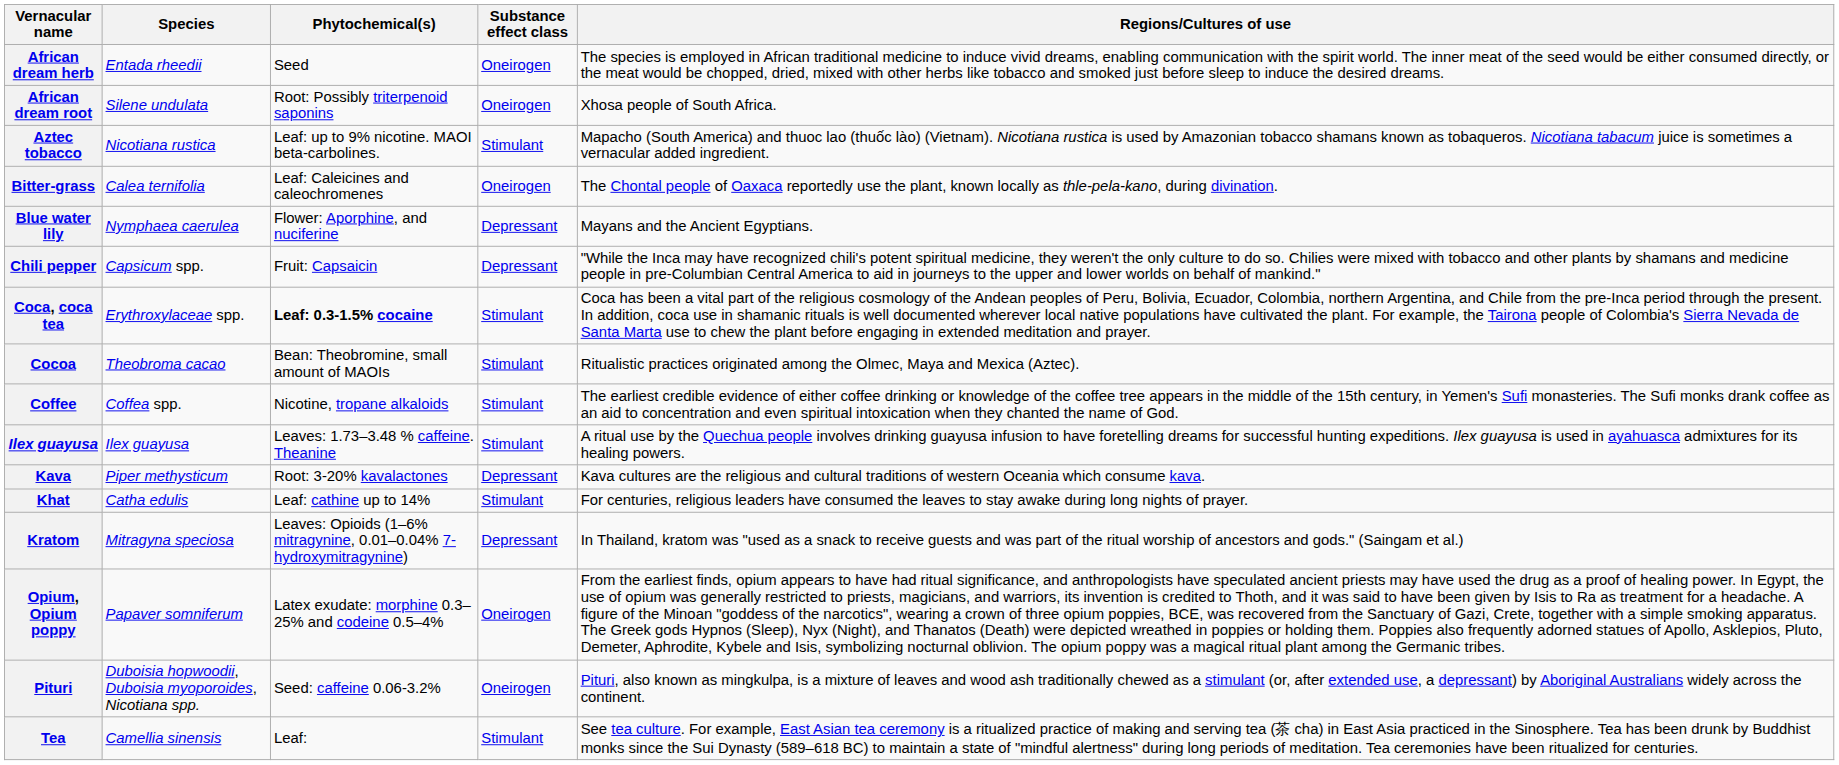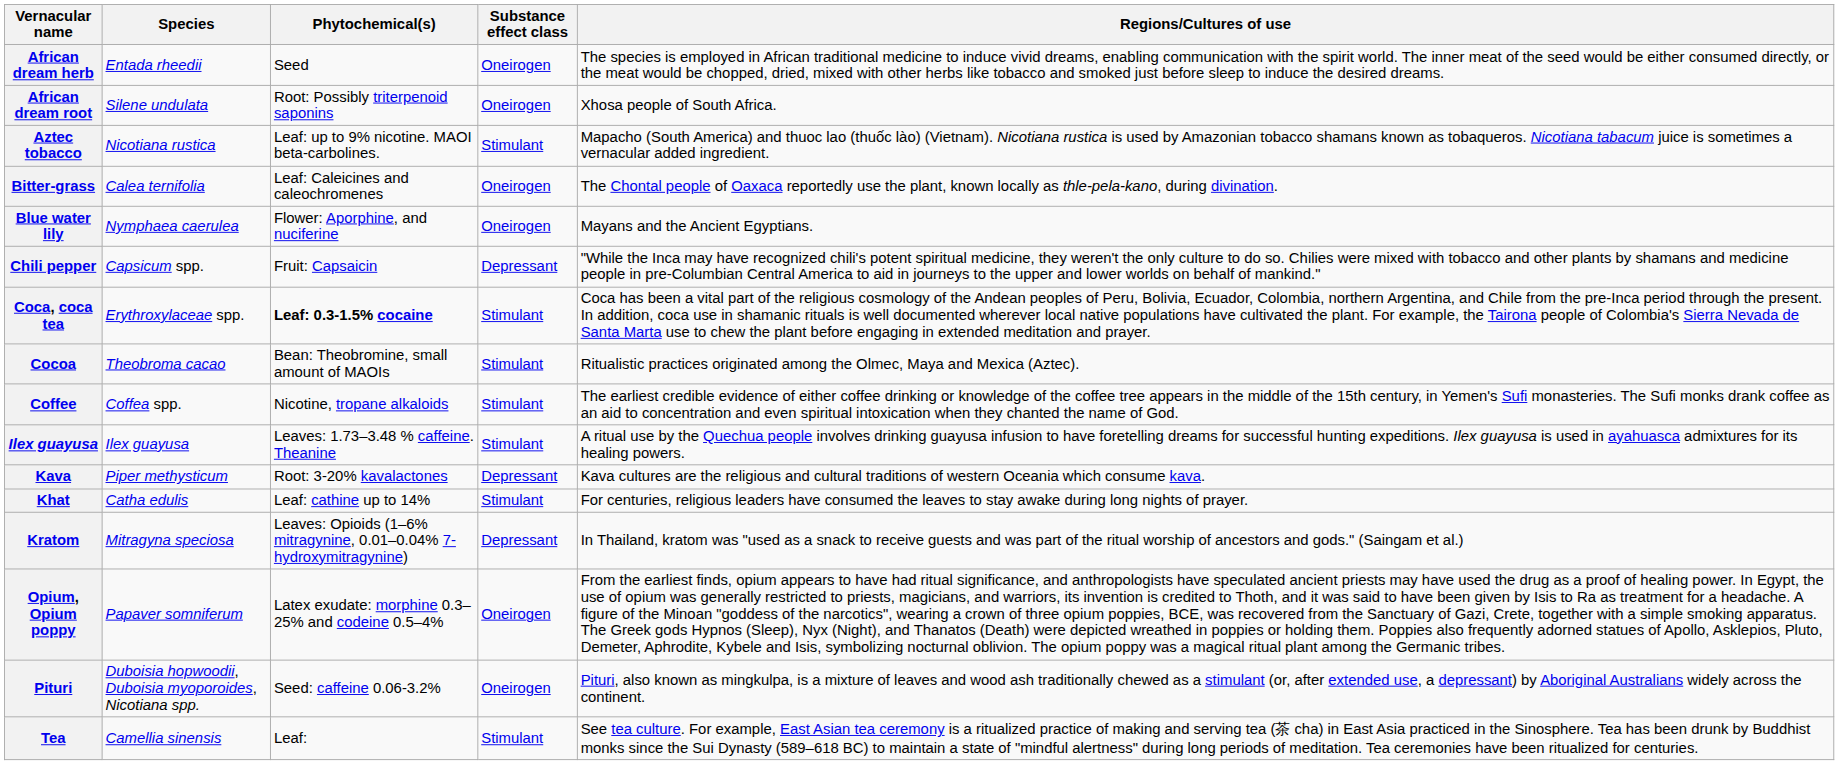 <table class="wikitable sortable">
 <tr>
 <th>Vernacular name</th>
 <th>Species</th>
 <th>Phytochemical(s)</th>
 <th>Substance effect class</th>
 <th>Regions/Cultures of use</th>
 </tr>
 <tr>
 <th><a href='#'>African dream herb</a></th>
 <td><em><a href='#'>Entada rheedii</a></em></td>
 <td>Seed</td>
 <td><a href='#'>Oneirogen</a></td>
 <td>The species is employed in African traditional medicine to induce vivid dreams, enabling communication with the spirit world. The inner meat of the seed would be either consumed directly, or the meat would be chopped, dried, mixed with other herbs like tobacco and smoked just before sleep to induce the desired dreams.</td>
 </tr>
 <tr>
 <th><a href='#'>African dream root</a></th>
 <td><em><a href='#'>Silene undulata</a></em></td>
 <td>Root: Possibly <a href='#'>triterpenoid saponins</a></td>
 <td><a href='#'>Oneirogen</a></td>
 <td>Xhosa people of South Africa.</td>
 </tr>
 <tr>
 <th><a href='#'>Aztec tobacco</a></th>
 <td><em><a href='#'>Nicotiana rustica</a></em></td>
 <td>Leaf: up to 9% nicotine.  MAOI beta-carbolines.</td>
 <td><a href='#'>Stimulant</a></td>
 <td>Mapacho (South America) and thuoc lao (thuốc lào) (Vietnam). <em>Nicotiana rustica</em> is used by Amazonian tobacco shamans known as tobaqueros. <em><a href='#'>Nicotiana tabacum</a></em> juice is sometimes a vernacular added ingredient.</td>
 </tr>
 <tr>
 <th><a href='#'>Bitter-grass</a></th>
 <td><em><a href='#'>Calea ternifolia</a></em></td>
 <td>Leaf: Caleicines and caleochromenes</td>
 <td><a href='#'>Oneirogen</a></td>
 <td>The <a href='#'>Chontal people</a> of <a href='#'>Oaxaca</a> reportedly use the plant, known locally as <em>thle-pela-kano</em>, during <a href='#'>divination</a>.</td>
 </tr>
 <tr>
 <th><a href='#'>Blue water lily</a></th>
 <td><em><a href='#'>Nymphaea caerulea</a></em></td>
 <td>Flower: <a href='#'>Aporphine</a>, and <a href='#'>nuciferine</a></td>
-<td><a href='#'>Depressant</a></td>
+<td><a href='#'>Oneirogen</a></td>
 <td>Mayans and the Ancient Egyptians.</td>
 </tr>
 <tr>
 <th><a href='#'>Chili pepper</a></th>
 <td><em><a href='#'>Capsicum</a></em> spp.</td>
 <td>Fruit: <a href='#'>Capsaicin</a></td>
 <td><a href='#'>Depressant</a></td>
 <td>"While the Inca may have recognized chili's potent spiritual medicine, they weren't the only culture to do so. Chilies were mixed with tobacco and other plants by shamans and medicine people in pre-Columbian Central America to aid in journeys to the upper and lower worlds on behalf of mankind."</td>
 </tr>
 <tr>
 <th><a href='#'>Coca</a>, <a href='#'>coca tea</a></th>
 <td><em><a href='#'>Erythroxylaceae</a></em> spp.</td>
 <td><strong>Leaf: 0.3-1.5% <a href='#'>cocaine</a></strong></td>
 <td><a href='#'>Stimulant</a></td>
 <td>Coca has been a vital part of the religious cosmology of the Andean peoples of Peru, Bolivia, Ecuador, Colombia, northern Argentina, and Chile from the pre-Inca period through the present.  In addition, coca use in shamanic rituals is well documented wherever local native populations have cultivated the plant. For example, the <a href='#'>Tairona</a> people of Colombia's <a href='#'>Sierra Nevada de Santa Marta</a> use to chew the plant before engaging in extended meditation and prayer.</td>
 </tr>
 <tr>
 <th><a href='#'>Cocoa</a></th>
 <td><em><a href='#'>Theobroma cacao</a></em></td>
 <td>Bean: Theobromine, small amount of MAOIs</td>
 <td><a href='#'>Stimulant</a></td>
 <td>Ritualistic practices originated among the Olmec, Maya and Mexica (Aztec).</td>
 </tr>
 <tr>
 <th><a href='#'>Coffee</a></th>
 <td><em><a href='#'>Coffea</a></em> spp.</td>
 <td>Nicotine, <a href='#'>tropane alkaloids</a></td>
 <td><a href='#'>Stimulant</a></td>
 <td>The earliest credible evidence of either coffee drinking or knowledge of the coffee tree appears in the middle of the 15th century, in Yemen's <a href='#'>Sufi</a> monasteries. The Sufi monks drank coffee as an aid to concentration and even spiritual intoxication when they chanted the name of God.</td>
 </tr>
 <tr>
 <th><em><a href='#'>Ilex guayusa</a></em></th>
 <td><em><a href='#'>Ilex guayusa</a></em></td>
 <td>Leaves: 1.73–3.48 % <a href='#'>caffeine</a>. <a href='#'>Theanine</a></td>
 <td><a href='#'>Stimulant</a></td>
 <td>A ritual use by the <a href='#'>Quechua people</a> involves drinking guayusa infusion to have foretelling dreams for successful hunting expeditions. <em>Ilex guayusa</em> is used in <a href='#'>ayahuasca</a> admixtures for its healing powers.</td>
 </tr>
 <tr>
 <th><a href='#'>Kava</a></th>
 <td><em><a href='#'>Piper methysticum</a></em></td>
 <td>Root: 3-20% <a href='#'>kavalactones</a></td>
 <td><a href='#'>Depressant</a></td>
 <td>Kava cultures are the religious and cultural traditions of western Oceania which consume <a href='#'>kava</a>.</td>
 </tr>
 <tr>
 <th><a href='#'>Khat</a></th>
 <td><em><a href='#'>Catha edulis</a></em></td>
 <td>Leaf: <a href='#'>cathine</a> up to 14%</td>
 <td><a href='#'>Stimulant</a></td>
 <td>For centuries, religious leaders have consumed the leaves to stay awake during long nights of prayer.</td>
 </tr>
 <tr>
 <th><a href='#'>Kratom</a></th>
 <td><em><a href='#'>Mitragyna speciosa</a></em></td>
 <td>Leaves: Opioids (1–6% <a href='#'>mitragynine</a>, 0.01–0.04% <a href='#'>7-hydroxymitragynine</a>)</td>
 <td><a href='#'>Depressant</a></td>
 <td>In Thailand, kratom was "used as a snack to receive guests and was part of the ritual worship of ancestors and gods." (Saingam et al.)</td>
 </tr>
 <tr>
 <th><a href='#'>Opium</a>, <a href='#'>Opium poppy</a></th>
 <td><em><a href='#'>Papaver somniferum</a></em></td>
 <td>Latex exudate: <a href='#'>morphine</a> 0.3–25% and <a href='#'>codeine</a> 0.5–4%</td>
 <td><a href='#'>Oneirogen</a></td>
 <td>From the earliest finds, opium appears to have had ritual significance, and anthropologists have speculated ancient priests may have used the drug as a proof of healing power. In Egypt, the use of opium was generally restricted to priests, magicians, and warriors, its invention is credited to Thoth, and it was said to have been given by Isis to Ra as treatment for a headache. A figure of the Minoan "goddess of the narcotics", wearing a crown of three opium poppies, BCE, was recovered from the Sanctuary of Gazi, Crete, together with a simple smoking apparatus. The Greek gods Hypnos (Sleep), Nyx (Night), and Thanatos (Death) were depicted wreathed in poppies or holding them. Poppies also frequently adorned statues of Apollo, Asklepios, Pluto, Demeter, Aphrodite, Kybele and Isis, symbolizing nocturnal oblivion. The opium poppy was a magical ritual plant among the Germanic tribes.</td>
 </tr>
 <tr>
 <th><a href='#'>Pituri</a></th>
 <td><em><a href='#'>Duboisia hopwoodii</a></em>, <em><a href='#'>Duboisia myoporoides</a></em>, <em>Nicotiana spp.</em></td>
 <td>Seed: <a href='#'>caffeine</a> 0.06-3.2%</td>
 <td><a href='#'>Oneirogen</a></td>
 <td><a href='#'>Pituri</a>, also known as mingkulpa, is a mixture of leaves and wood ash traditionally chewed as a <a href='#'>stimulant</a> (or, after <a href='#'>extended use</a>, a <a href='#'>depressant</a>) by <a href='#'>Aboriginal Australians</a> widely across the continent.</td>
 </tr>
 <tr>
 <th><a href='#'>Tea</a></th>
 <td><em><a href='#'>Camellia sinensis</a></em></td>
 <td>Leaf: </td>
 <td><a href='#'>Stimulant</a></td>
 <td>See <a href='#'>tea culture</a>. For example, <a href='#'>East Asian tea ceremony</a> is a ritualized practice of making and serving tea (茶 cha) in East Asia practiced in the Sinosphere. Tea has been drunk by Buddhist monks since the Sui Dynasty (589–618 BC) to maintain a state of "mindful alertness" during long periods of meditation. Tea ceremonies have been ritualized for centuries.</td>
 </tr>
 </table>
